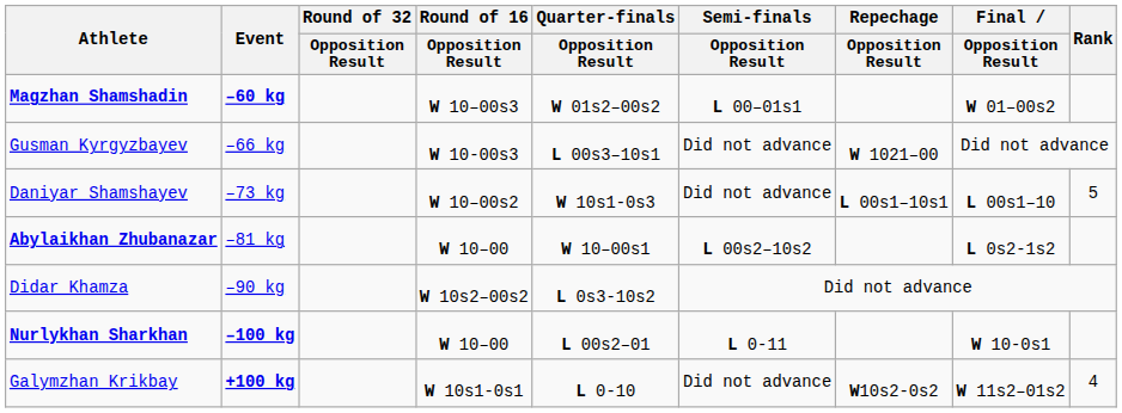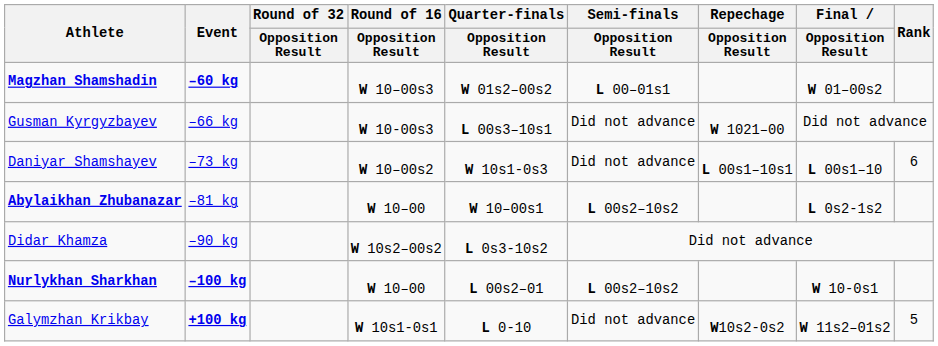 <table class=wikitable style=font-size:90%;text-align:center>
 <tr>
 <th rowspan="2">Athlete</th>
 <th rowspan="2">Event</th>
 <th>Round of 32</th>
 <th>Round of 16</th>
 <th>Quarter-finals</th>
 <th>Semi-finals</th>
 <th>Repechage</th>
 <th>Final / </th>
 <th rowspan=2>Rank</th>
 </tr>
 <tr style="font-size:95%">
 <th>Opposition<br>Result</th>
 <th>Opposition<br>Result</th>
 <th>Opposition<br>Result</th>
 <th>Opposition<br>Result</th>
 <th>Opposition<br>Result</th>
 <th>Opposition<br>Result</th>
 </tr>
 <tr>
 <td align=left><strong><a href='#'>Magzhan Shamshadin</a></strong></td>
 <td align=left><strong><a href='#'>–60 kg</a></strong></td>
 <td></td>
 <td><br><strong>W</strong> 10–00s3</td>
 <td><br><strong>W</strong> 01s2–00s2</td>
 <td><br><strong>L</strong> 00–01s1</td>
 <td></td>
 <td><br><strong>W</strong> 01–00s2</td>
 <td></td>
 </tr>
 <tr>
 <td align=left><a href='#'>Gusman Kyrgyzbayev</a></td>
 <td align=left><a href='#'>–66 kg</a></td>
 <td></td>
 <td><br><strong>W</strong> 10-00s3</td>
 <td><br><strong>L</strong> 00s3–10s1</td>
 <td>Did not advance</td>
 <td><br><strong>W</strong> 1021–00</td>
 <td colspan="2">Did not advance</td>
 </tr>
 <tr>
 <td align=left><a href='#'>Daniyar Shamshayev</a></td>
 <td align=left><a href='#'>–73 kg</a></td>
 <td></td>
 <td><br><strong>W</strong> 10–00s2</td>
 <td><br><strong>W</strong> 10s1-0s3</td>
 <td>Did not advance</td>
 <td><br><strong>L</strong> 00s1–10s1</td>
 <td><br><strong>L</strong> 00s1–10</td>
-<td>5</td>
+<td>6</td>
 </tr>
 <tr>
 <td align=left><strong><a href='#'>Abylaikhan Zhubanazar</a></strong></td>
 <td align=left><a href='#'>–81 kg</a></td>
 <td></td>
 <td><br><strong>W</strong> 10–00</td>
 <td><br><strong>W</strong> 10–00s1</td>
 <td><br><strong>L</strong> 00s2–10s2</td>
 <td></td>
 <td><br><strong>L</strong> 0s2-1s2</td>
 <td></td>
 </tr>
 <tr>
 <td align=left><a href='#'>Didar Khamza</a></td>
 <td align=left><a href='#'>–90 kg</a></td>
 <td></td>
 <td><br><strong>W</strong> 10s2–00s2</td>
 <td><br><strong>L</strong> 0s3-10s2</td>
 <td colspan=4>Did not advance</td>
 </tr>
 <tr>
 <td align=left><strong><a href='#'>Nurlykhan Sharkhan</a></strong></td>
 <td align=left><strong><a href='#'>–100 kg</a></strong></td>
 <td></td>
 <td><br><strong>W</strong> 10–00</td>
 <td><br><strong>L</strong> 00s2–01</td>
-<td><br><strong>L</strong> 0-11</td>
+<td><br><strong>L</strong> 00s2–10s2</td>
 <td></td>
 <td><br><strong>W</strong> 10-0s1</td>
 <td></td>
 </tr>
 <tr>
 <td align=left><a href='#'>Galymzhan Krikbay</a></td>
 <td align=left><strong><a href='#'>+100 kg</a></strong></td>
 <td></td>
 <td><br> <strong>W</strong> 10s1-0s1</td>
 <td><br><strong>L</strong> 0-10</td>
 <td>Did not advance</td>
 <td><br> <strong>W</strong>10s2-0s2</td>
 <td><br><strong>W</strong> 11s2–01s2</td>
-<td>4</td>
+<td>5</td>
 </tr>
 </table>
